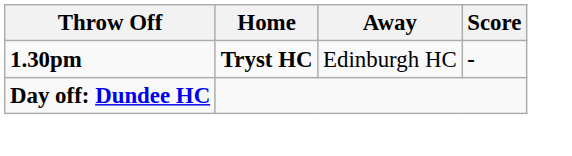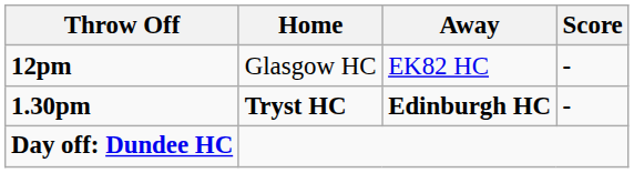 <table class="wikitable">
 <tr>
 <th><strong>Throw Off</strong></th>
 <th><strong>Home</strong></th>
 <th><strong>Away</strong></th>
 <th><strong>Score</strong></th>
 </tr>
 <tr>
+<td><strong>12pm</strong></td>
+<td>Glasgow HC</td>
+<td><a href='#'>EK82 HC</a></td>
+<td><strong>-</strong></td>
+</tr>
+<tr>
 <td><strong>1.30pm</strong></td>
 <td><strong>Tryst HC</strong></td>
-<td>Edinburgh HC</td>
+<td><strong>Edinburgh HC</strong></td>
 <td><strong>-</strong></td>
 </tr>
 <tr>
 <td><strong>Day off: <a href='#'>Dundee HC</a></strong></td>
 </tr>
 </table>
